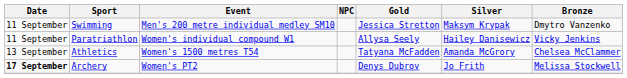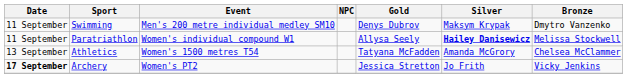 <table class="wikitable">
 <tr>
 <th>Date</th>
 <th>Sport</th>
 <th>Event</th>
 <th>NPC</th>
 <th>Gold</th>
 <th>Silver</th>
 <th>Bronze</th>
 </tr>
 <tr>
 <td>11 September</td>
 <td><a href='#'>Swimming</a></td>
 <td><a href='#'>Men's 200 metre individual medley SM10</a></td>
 <td></td>
-<td><a href='#'>Jessica Stretton</a></td>
+<td><a href='#'>Denys Dubrov</a></td>
 <td><a href='#'>Maksym Krypak</a></td>
 <td>Dmytro Vanzenko</td>
 </tr>
 <tr>
 <td>11 September</td>
 <td><a href='#'>Paratriathlon</a></td>
 <td><a href='#'>Women's individual compound W1</a></td>
 <td></td>
 <td><a href='#'>Allysa Seely</a></td>
-<td><a href='#'>Hailey Danisewicz</a></td>
-<td><a href='#'>Vicky Jenkins</a></td>
+<td><strong><a href='#'>Hailey Danisewicz</a></strong></td>
+<td><a href='#'>Melissa Stockwell</a></td>
 </tr>
 <tr>
 <td>13 September</td>
 <td><a href='#'>Athletics</a></td>
 <td><a href='#'>Women's 1500 metres T54</a></td>
 <td></td>
 <td><a href='#'>Tatyana McFadden</a></td>
 <td><a href='#'>Amanda McGrory</a></td>
 <td><a href='#'>Chelsea McClammer</a></td>
 </tr>
 <tr>
 <td><strong>17 September</strong></td>
 <td><a href='#'>Archery</a></td>
 <td><a href='#'>Women's PT2</a></td>
 <td></td>
-<td><a href='#'>Denys Dubrov</a></td>
+<td><a href='#'>Jessica Stretton</a></td>
 <td><a href='#'>Jo Frith</a></td>
-<td><a href='#'>Melissa Stockwell</a></td>
+<td><a href='#'>Vicky Jenkins</a></td>
 </tr>
 <tr>
 </tr>
 </table>
